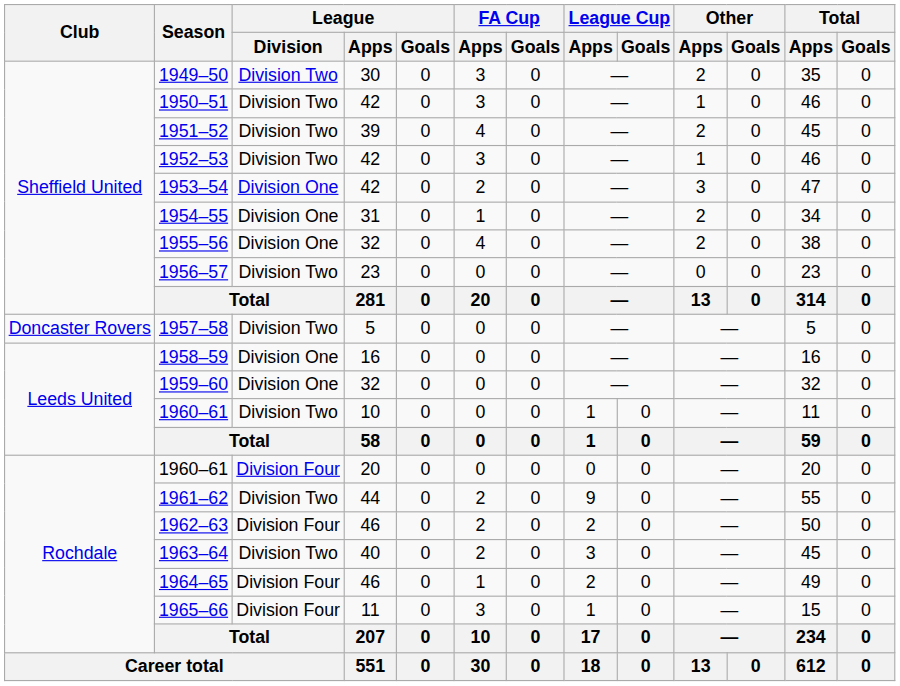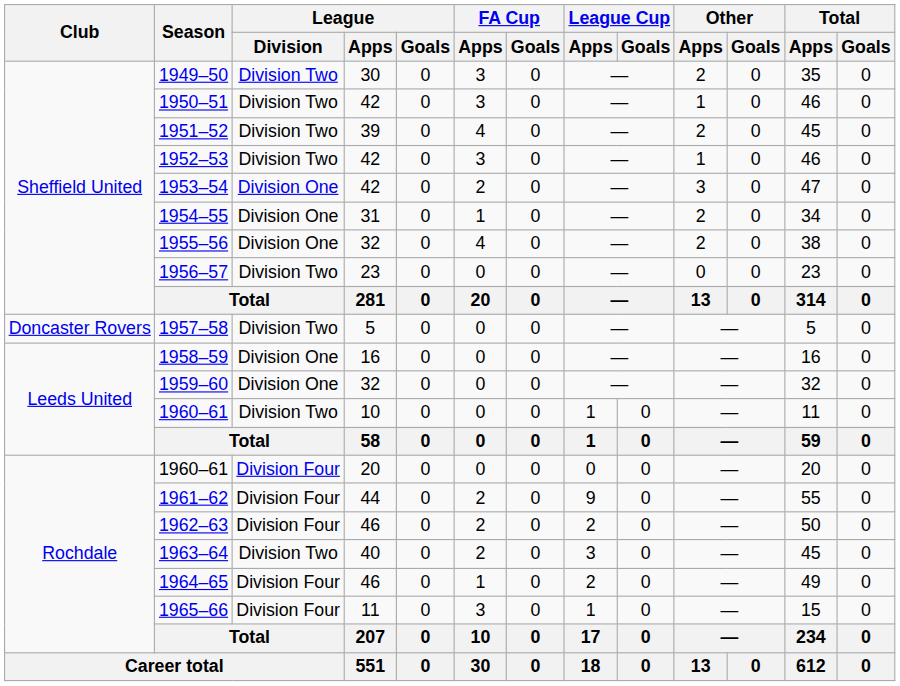 <table class=wikitable style=text-align:center>
 <tr>
 <th rowspan="2">Club</th>
 <th rowspan="2">Season</th>
 <th colspan="3">League</th>
 <th colspan="2"><a href='#'>FA Cup</a></th>
 <th colspan="2"><a href='#'>League Cup</a></th>
 <th colspan="2">Other</th>
 <th colspan="2">Total</th>
 </tr>
 <tr>
 <th>Division</th>
 <th>Apps</th>
 <th>Goals</th>
 <th>Apps</th>
 <th>Goals</th>
 <th>Apps</th>
 <th>Goals</th>
 <th>Apps</th>
 <th>Goals</th>
 <th>Apps</th>
 <th>Goals</th>
 </tr>
 <tr>
 <td rowspan="9"><a href='#'>Sheffield United</a></td>
 <td><a href='#'>1949–50</a></td>
 <td><a href='#'>Division Two</a></td>
 <td>30</td>
 <td>0</td>
 <td>3</td>
 <td>0</td>
 <td colspan="2">—</td>
 <td>2</td>
 <td>0</td>
 <td>35</td>
 <td>0</td>
 </tr>
 <tr>
 <td><a href='#'>1950–51</a></td>
 <td>Division Two</td>
 <td>42</td>
 <td>0</td>
 <td>3</td>
 <td>0</td>
 <td colspan="2">—</td>
 <td>1</td>
 <td>0</td>
 <td>46</td>
 <td>0</td>
 </tr>
 <tr>
 <td><a href='#'>1951–52</a></td>
 <td>Division Two</td>
 <td>39</td>
 <td>0</td>
 <td>4</td>
 <td>0</td>
 <td colspan="2">—</td>
 <td>2</td>
 <td>0</td>
 <td>45</td>
 <td>0</td>
 </tr>
 <tr>
 <td><a href='#'>1952–53</a></td>
 <td>Division Two</td>
 <td>42</td>
 <td>0</td>
 <td>3</td>
 <td>0</td>
 <td colspan="2">—</td>
 <td>1</td>
 <td>0</td>
 <td>46</td>
 <td>0</td>
 </tr>
 <tr>
 <td><a href='#'>1953–54</a></td>
 <td><a href='#'>Division One</a></td>
 <td>42</td>
 <td>0</td>
 <td>2</td>
 <td>0</td>
 <td colspan="2">—</td>
 <td>3</td>
 <td>0</td>
 <td>47</td>
 <td>0</td>
 </tr>
 <tr>
 <td><a href='#'>1954–55</a></td>
 <td>Division One</td>
 <td>31</td>
 <td>0</td>
 <td>1</td>
 <td>0</td>
 <td colspan="2">—</td>
 <td>2</td>
 <td>0</td>
 <td>34</td>
 <td>0</td>
 </tr>
 <tr>
 <td><a href='#'>1955–56</a></td>
 <td>Division One</td>
 <td>32</td>
 <td>0</td>
 <td>4</td>
 <td>0</td>
 <td colspan="2">—</td>
 <td>2</td>
 <td>0</td>
 <td>38</td>
 <td>0</td>
 </tr>
 <tr>
 <td><a href='#'>1956–57</a></td>
 <td>Division Two</td>
 <td>23</td>
 <td>0</td>
 <td>0</td>
 <td>0</td>
 <td colspan="2">—</td>
 <td>0</td>
 <td>0</td>
 <td>23</td>
 <td>0</td>
 </tr>
 <tr>
 <th colspan="2">Total</th>
 <th>281</th>
 <th>0</th>
 <th>20</th>
 <th>0</th>
 <th colspan="2">—</th>
 <th>13</th>
 <th>0</th>
 <th>314</th>
 <th>0</th>
 </tr>
 <tr>
 <td><a href='#'>Doncaster Rovers</a></td>
 <td><a href='#'>1957–58</a></td>
 <td>Division Two</td>
 <td>5</td>
 <td>0</td>
 <td>0</td>
 <td>0</td>
 <td colspan="2">—</td>
 <td colspan="2">—</td>
 <td>5</td>
 <td>0</td>
 </tr>
 <tr>
 <td rowspan="4"><a href='#'>Leeds United</a></td>
 <td><a href='#'>1958–59</a></td>
 <td>Division One</td>
 <td>16</td>
 <td>0</td>
 <td>0</td>
 <td>0</td>
 <td colspan="2">—</td>
 <td colspan="2">—</td>
 <td>16</td>
 <td>0</td>
 </tr>
 <tr>
 <td><a href='#'>1959–60</a></td>
 <td>Division One</td>
 <td>32</td>
 <td>0</td>
 <td>0</td>
 <td>0</td>
 <td colspan="2">—</td>
 <td colspan="2">—</td>
 <td>32</td>
 <td>0</td>
 </tr>
 <tr>
 <td><a href='#'>1960–61</a></td>
 <td>Division Two</td>
 <td>10</td>
 <td>0</td>
 <td>0</td>
 <td>0</td>
 <td>1</td>
 <td>0</td>
 <td colspan="2">—</td>
 <td>11</td>
 <td>0</td>
 </tr>
 <tr>
 <th colspan="2">Total</th>
 <th>58</th>
 <th>0</th>
 <th>0</th>
 <th>0</th>
 <th>1</th>
 <th>0</th>
 <th colspan="2">—</th>
 <th>59</th>
 <th>0</th>
 </tr>
 <tr>
 <td rowspan="7"><a href='#'>Rochdale</a></td>
 <td>1960–61</td>
 <td><a href='#'>Division Four</a></td>
 <td>20</td>
 <td>0</td>
 <td>0</td>
 <td>0</td>
 <td>0</td>
 <td>0</td>
 <td colspan="2">—</td>
 <td>20</td>
 <td>0</td>
 </tr>
 <tr>
 <td><a href='#'>1961–62</a></td>
-<td>Division Two</td>
+<td>Division Four</td>
 <td>44</td>
 <td>0</td>
 <td>2</td>
 <td>0</td>
 <td>9</td>
 <td>0</td>
 <td colspan="2">—</td>
 <td>55</td>
 <td>0</td>
 </tr>
 <tr>
 <td><a href='#'>1962–63</a></td>
 <td>Division Four</td>
 <td>46</td>
 <td>0</td>
 <td>2</td>
 <td>0</td>
 <td>2</td>
 <td>0</td>
 <td colspan="2">—</td>
 <td>50</td>
 <td>0</td>
 </tr>
 <tr>
 <td><a href='#'>1963–64</a></td>
 <td>Division Two</td>
 <td>40</td>
 <td>0</td>
 <td>2</td>
 <td>0</td>
 <td>3</td>
 <td>0</td>
 <td colspan="2">—</td>
 <td>45</td>
 <td>0</td>
 </tr>
 <tr>
 <td><a href='#'>1964–65</a></td>
 <td>Division Four</td>
 <td>46</td>
 <td>0</td>
 <td>1</td>
 <td>0</td>
 <td>2</td>
 <td>0</td>
 <td colspan="2">—</td>
 <td>49</td>
 <td>0</td>
 </tr>
 <tr>
 <td><a href='#'>1965–66</a></td>
 <td>Division Four</td>
 <td>11</td>
 <td>0</td>
 <td>3</td>
 <td>0</td>
 <td>1</td>
 <td>0</td>
 <td colspan="2">—</td>
 <td>15</td>
 <td>0</td>
 </tr>
 <tr>
 <th colspan="2">Total</th>
 <th>207</th>
 <th>0</th>
 <th>10</th>
 <th>0</th>
 <th>17</th>
 <th>0</th>
 <th colspan="2">—</th>
 <th>234</th>
 <th>0</th>
 </tr>
 <tr>
 <th colspan="3">Career total</th>
 <th>551</th>
 <th>0</th>
 <th>30</th>
 <th>0</th>
 <th>18</th>
 <th>0</th>
 <th>13</th>
 <th>0</th>
 <th>612</th>
 <th>0</th>
 </tr>
 </table>
